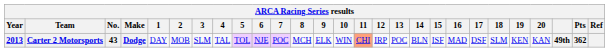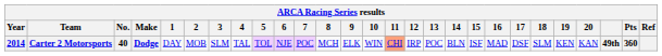 <table class="wikitable" style="text-align:center; font-size:75%">
 <tr>
 <th colspan=48><a href='#'>ARCA Racing Series</a> results</th>
 </tr>
 <tr>
 <th>Year</th>
 <th>Team</th>
 <th>No.</th>
 <th>Make</th>
 <th>1</th>
 <th>2</th>
 <th>3</th>
 <th>4</th>
 <th>5</th>
 <th>6</th>
 <th>7</th>
 <th>8</th>
 <th>9</th>
 <th>10</th>
 <th>11</th>
 <th>12</th>
 <th>13</th>
 <th>14</th>
 <th>15</th>
 <th>16</th>
 <th>17</th>
 <th>18</th>
 <th>19</th>
 <th>20</th>
 <th></th>
 <th>Pts</th>
 <th>Ref</th>
 </tr>
 <tr>
-<th><a href='#'>2013</a></th>
+<th><a href='#'>2014</a></th>
 <th><a href='#'>Carter 2 Motorsports</a></th>
-<th>43</th>
+<th>40</th>
 <th><a href='#'>Dodge</a></th>
 <td><a href='#'>DAY</a></td>
 <td><a href='#'>MOB</a></td>
 <td><a href='#'>SLM</a></td>
 <td><a href='#'>TAL</a></td>
 <td style="background:#EFCFFF;"><a href='#'>TOL</a><br></td>
 <td style="background:#EFCFFF;"><a href='#'>NJE</a><br></td>
 <td style="background:#EFCFFF;"><a href='#'>POC</a><br></td>
 <td><a href='#'>MCH</a></td>
 <td><a href='#'>ELK</a></td>
 <td><a href='#'>WIN</a></td>
 <td style="background: lightsalmon;"><a href='#'>CHI</a></td>
 <td><a href='#'>IRP</a></td>
 <td><a href='#'>POC</a></td>
 <td><a href='#'>BLN</a></td>
 <td><a href='#'>ISF</a></td>
 <td><a href='#'>MAD</a></td>
 <td><a href='#'>DSF</a></td>
 <td><a href='#'>SLM</a></td>
 <td><a href='#'>KEN</a></td>
 <td><a href='#'>KAN</a></td>
 <th>49th</th>
-<th>362</th>
+<th>360</th>
 <th></th>
 </tr>
 </table>
